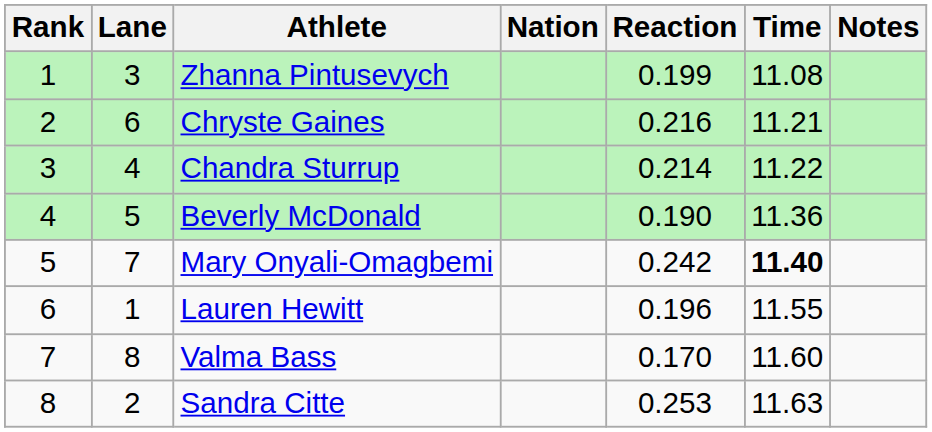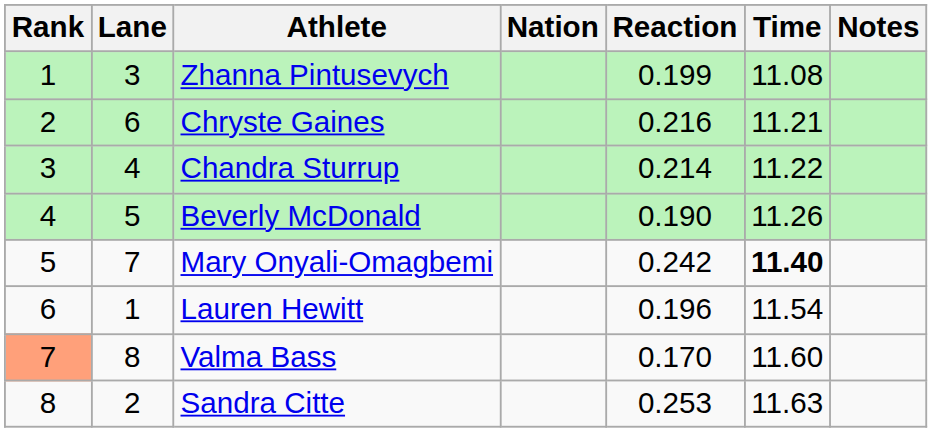 <table class="wikitable sortable" style="text-align:center">
 <tr>
 <th>Rank</th>
 <th>Lane</th>
 <th>Athlete</th>
 <th>Nation</th>
 <th>Reaction</th>
 <th>Time</th>
 <th>Notes</th>
 </tr>
 <tr bgcolor = "bbf3bb">
 <td align="center">1</td>
 <td align="center">3</td>
 <td align="left"><a href='#'>Zhanna Pintusevych</a></td>
 <td align="left"></td>
 <td align="center">0.199</td>
 <td align="center">11.08</td>
 <td align="center"></td>
 </tr>
 <tr bgcolor = "bbf3bb">
 <td align="center">2</td>
 <td align="center">6</td>
 <td align="left"><a href='#'>Chryste Gaines</a></td>
 <td align="left"></td>
 <td align="center">0.216</td>
 <td align="center">11.21</td>
 <td align="center"></td>
 </tr>
 <tr bgcolor = "bbf3bb">
 <td align="center">3</td>
 <td align="center">4</td>
 <td align="left"><a href='#'>Chandra Sturrup</a></td>
 <td align="left"></td>
 <td align="center">0.214</td>
 <td align="center">11.22</td>
 <td align="center"></td>
 </tr>
 <tr bgcolor = "bbf3bb">
 <td align="center">4</td>
 <td align="center">5</td>
 <td align="left"><a href='#'>Beverly McDonald</a></td>
 <td align="left"></td>
 <td align="center">0.190</td>
-<td align="center">11.36</td>
+<td align="center">11.26</td>
 <td align="center"></td>
 </tr>
 <tr>
 <td align="center">5</td>
 <td align="center">7</td>
 <td align="left"><a href='#'>Mary Onyali-Omagbemi</a></td>
 <td align="left"></td>
 <td align="center">0.242</td>
 <td align="center"><strong>11.40</strong></td>
 <td align="center"></td>
 </tr>
 <tr>
 <td align="center">6</td>
 <td align="center">1</td>
 <td align="left"><a href='#'>Lauren Hewitt</a></td>
 <td align="left"></td>
 <td align="center">0.196</td>
-<td align="center">11.55</td>
+<td align="center">11.54</td>
 <td align="center"></td>
 </tr>
 <tr>
-<td align="center">7</td>
+<td align="center" style="background: lightsalmon;">7</td>
 <td align="center">8</td>
 <td align="left"><a href='#'>Valma Bass</a></td>
 <td align="left"></td>
 <td align="center">0.170</td>
 <td align="center">11.60</td>
 <td align="center"></td>
 </tr>
 <tr>
 <td align="center">8</td>
 <td align="center">2</td>
 <td align="left"><a href='#'>Sandra Citte</a></td>
 <td align="left"></td>
 <td align="center">0.253</td>
 <td align="center">11.63</td>
 <td align="center"></td>
 </tr>
 </table>
